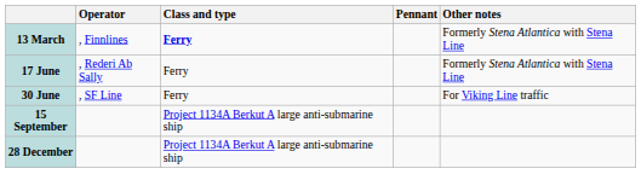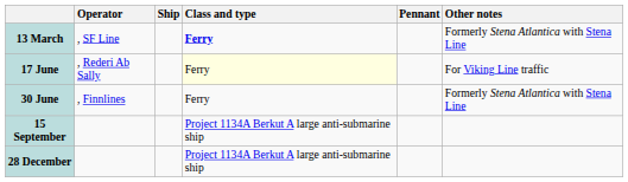 <table class="wikitable">
 <tr>
 <th width="90"></th>
 <th style="text-align: left;">Operator</th>
+<th style="text-align: left;">Ship</th>
 <th style="text-align: left;">Class and type</th>
 <th style="text-align: left;">Pennant</th>
 <th style="text-align: left;">Other notes</th>
 </tr>
 <tr>
 <th style="background: #bbdddd;">13 March</th>
-<td>, <a href='#'>Finnlines</a></td>
+<td>, <a href='#'>SF Line</a></td>
+<td><strong></strong></td>
 <td><strong><a href='#'>Ferry</a></strong></td>
 <td></td>
 <td>Formerly <em>Stena Atlantica</em> with <a href='#'>Stena Line</a></td>
 </tr>
 <tr>
 <th style="background: #bbdddd;">17 June</th>
 <td>, <a href='#'>Rederi Ab Sally</a></td>
+<td><strong></strong></td>
+<td style="background: lightyellow;">Ferry</td>
+<td></td>
+<td>For <a href='#'>Viking Line</a> traffic</td>
+</tr>
+<tr>
+<th style="background: #bbdddd;">30 June</th>
+<td>, <a href='#'>Finnlines</a></td>
+<td><strong></strong></td>
 <td>Ferry</td>
 <td></td>
 <td>Formerly <em>Stena Atlantica</em> with <a href='#'>Stena Line</a></td>
 </tr>
 <tr>
-<th style="background: #bbdddd;">30 June</th>
-<td>, <a href='#'>SF Line</a></td>
-<td>Ferry</td>
-<td></td>
-<td>For <a href='#'>Viking Line</a> traffic</td>
-</tr>
-<tr>
 <th style="background: #bbdddd;">15 September</th>
 <td></td>
+<td><strong></strong></td>
 <td><a href='#'>Project 1134A Berkut A</a> large anti-submarine ship</td>
 <td></td>
 <td></td>
 </tr>
 <tr>
 <th style="background: #bbdddd;">28 December</th>
 <td></td>
+<td><strong></strong></td>
 <td><a href='#'>Project 1134A Berkut A</a> large anti-submarine ship</td>
 <td></td>
 <td></td>
 </tr>
 </table>
